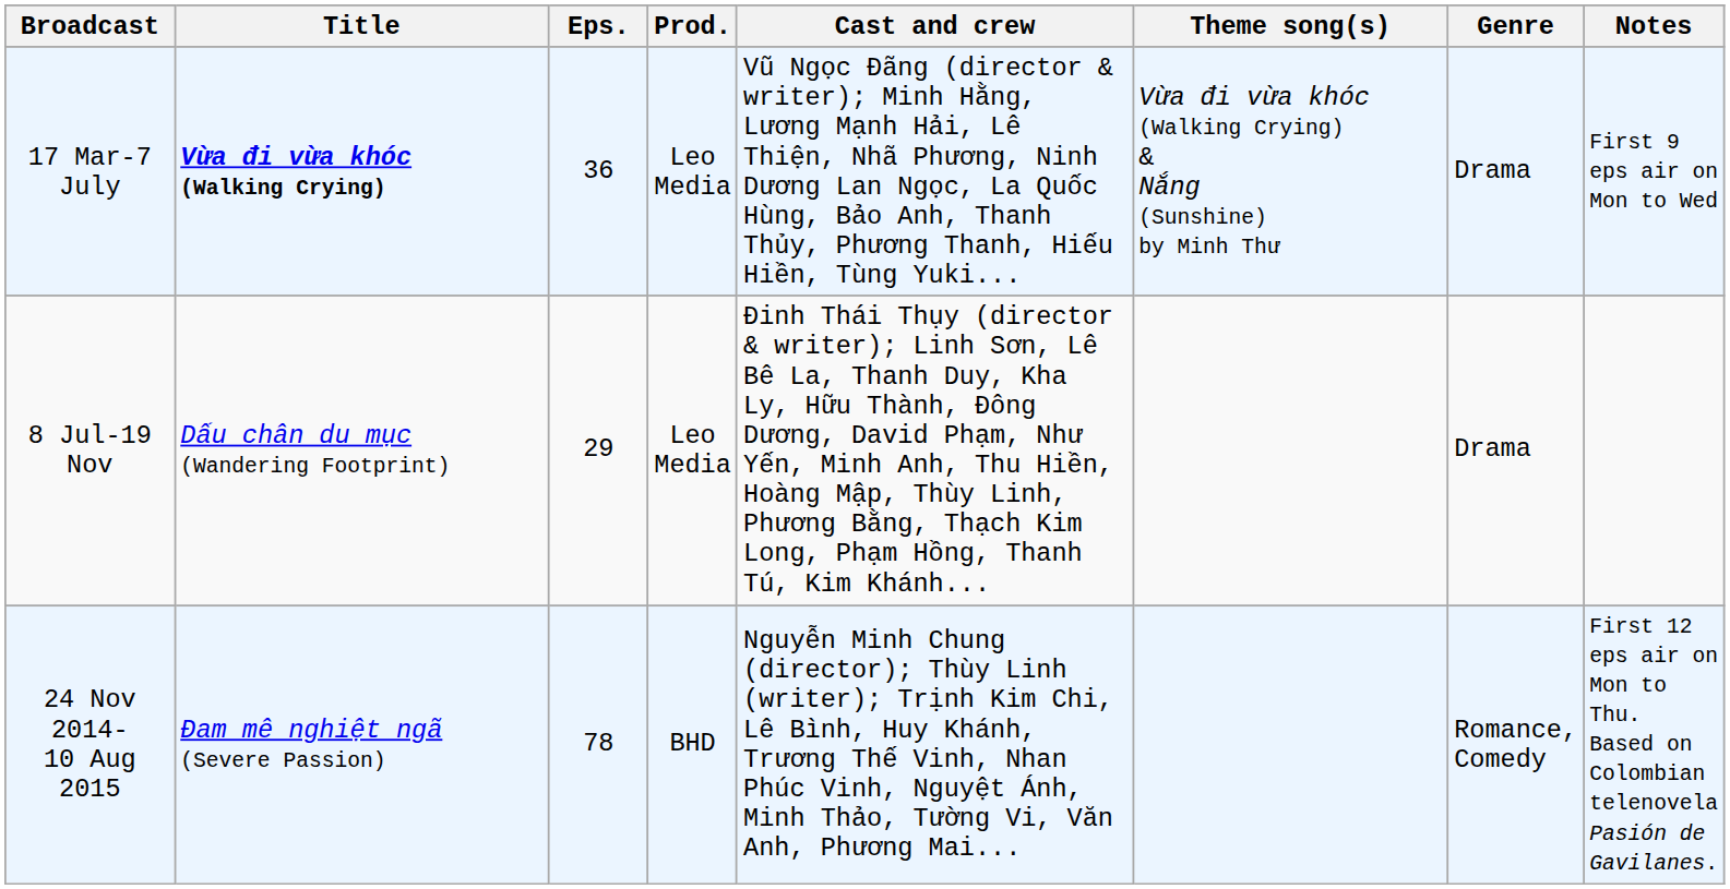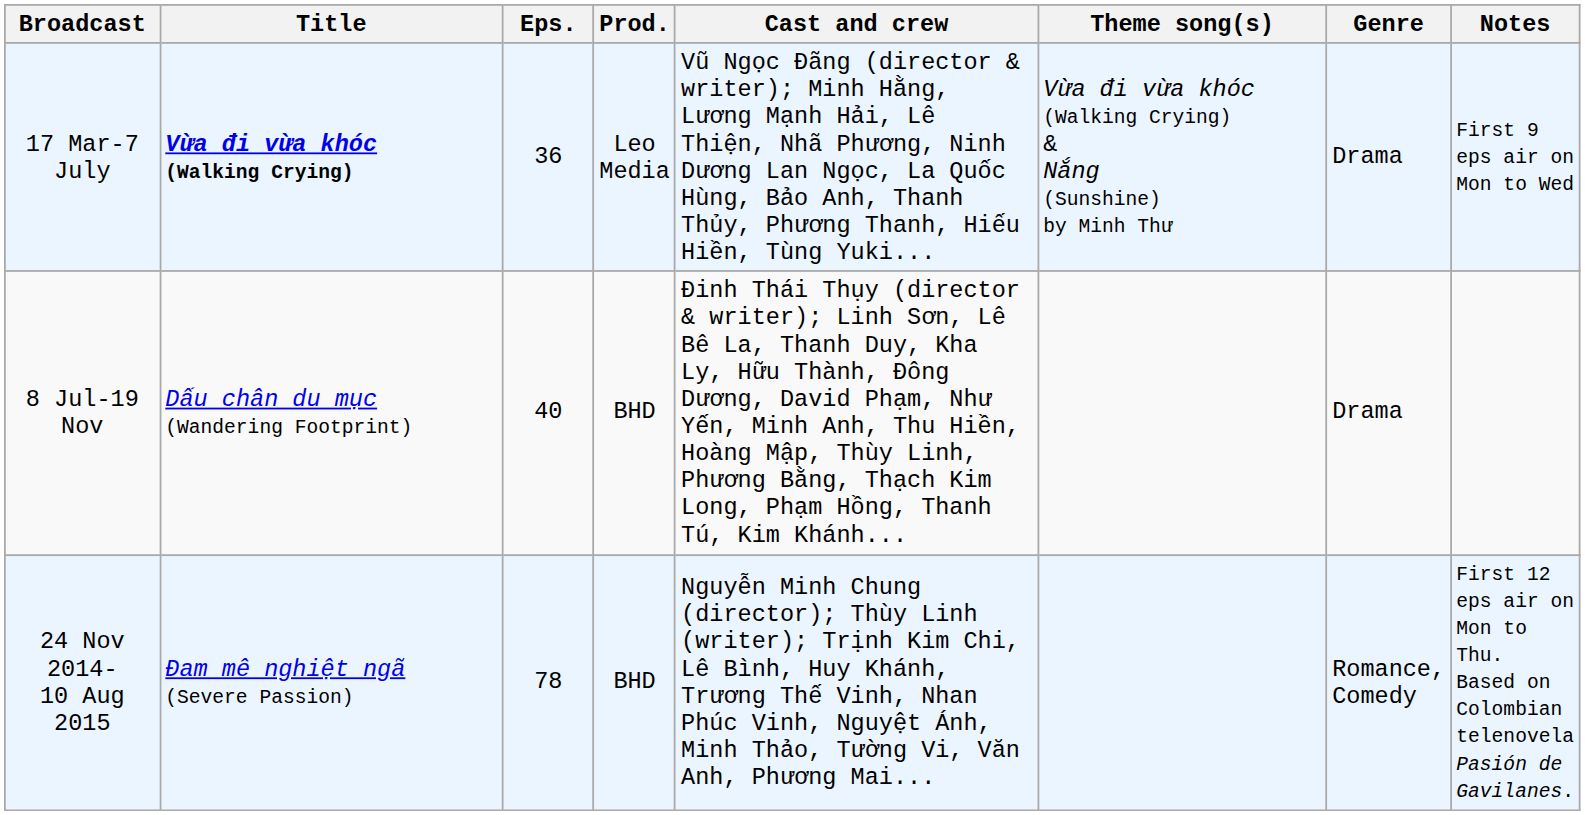 <table class="wikitable sortable">
 <tr>
 <th style="width:10%;">Broadcast</th>
 <th style="width:24%;">Title</th>
 <th style="width:6%;">Eps.</th>
 <th style="width:5%;">Prod.</th>
 <th style="width:25%;">Cast and crew</th>
 <th style="width:20%;">Theme song(s)</th>
 <th style="width:5%;">Genre</th>
 <th style="width:5%;">Notes</th>
 </tr>
 <tr ---- bgcolor="#ebf5ff">
 <td style="text-align:center;">17 Mar-7 July<br></td>
 <td><strong><em><a href='#'>Vừa đi vừa khóc</a></em> <br><small>(Walking Crying)</small></strong></td>
 <td style="text-align:center;">36</td>
 <td style="text-align:center;">Leo Media</td>
 <td>Vũ Ngọc Đãng (director & writer); Minh Hằng, Lương Mạnh Hải, Lê Thiện, Nhã Phương, Ninh Dương Lan Ngọc, La Quốc Hùng, Bảo Anh, Thanh Thủy, Phương Thanh, Hiếu Hiền, Tùng Yuki...</td>
 <td><em>Vừa đi vừa khóc</em> <br><small>(Walking Crying)</small><br>&<br><em>Nắng</em><br><small>(Sunshine)</small><br><small>by Minh Thư</small></td>
 <td>Drama</td>
 <td><small>First 9 eps air on Mon to Wed</small></td>
 </tr>
 <tr>
 <td style="text-align:center;">8 Jul-19 Nov <br></td>
 <td><em><a href='#'>Dấu chân du mục</a></em> <br><small>(Wandering Footprint)</small></td>
-<td style="text-align:center;">29</td>
-<td style="text-align:center;">Leo Media</td>
+<td style="text-align:center;">40</td>
+<td style="text-align:center;">BHD</td>
 <td>Đinh Thái Thụy (director & writer); Linh Sơn, Lê Bê La, Thanh Duy, Kha Ly, Hữu Thành, Đông Dương, David Phạm, Như Yến, Minh Anh, Thu Hiền, Hoàng Mập, Thùy Linh, Phương Bằng, Thạch Kim Long, Phạm Hồng, Thanh Tú, Kim Khánh...</td>
 <td></td>
 <td>Drama</td>
 <td></td>
 </tr>
 <tr ---- bgcolor="#ebf5ff">
 <td style="text-align:center;">24 Nov 2014-<br>10 Aug 2015<br></td>
 <td><em><a href='#'>Đam mê nghiệt ngã</a></em> <br><small>(Severe Passion)</small></td>
 <td style="text-align:center;">78</td>
 <td style="text-align:center;">BHD</td>
 <td>Nguyễn Minh Chung (director); Thùy Linh (writer); Trịnh Kim Chi, Lê Bình, Huy Khánh, Trương Thế Vinh, Nhan Phúc Vinh, Nguyệt Ánh, Minh Thảo, Tường Vi, Văn Anh, Phương Mai...</td>
 <td></td>
 <td>Romance, Comedy</td>
 <td><small>First 12 eps air on Mon to Thu.<br>Based on Colombian telenovela <em>Pasión de Gavilanes</em>.</small></td>
 </tr>
 </table>
